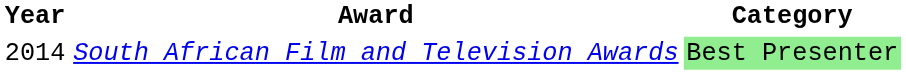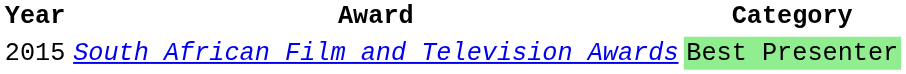 <table wikitable>
 <tr>
 <th>Year</th>
 <th>Award</th>
 <th>Category</th>
 </tr>
 <tr>
-<td>2014</td>
+<td>2015</td>
 <td><em><a href='#'>South African Film and Television Awards</a></em></td>
 <td style="background: lightgreen;">Best Presenter</td>
 </tr>
 </table>
